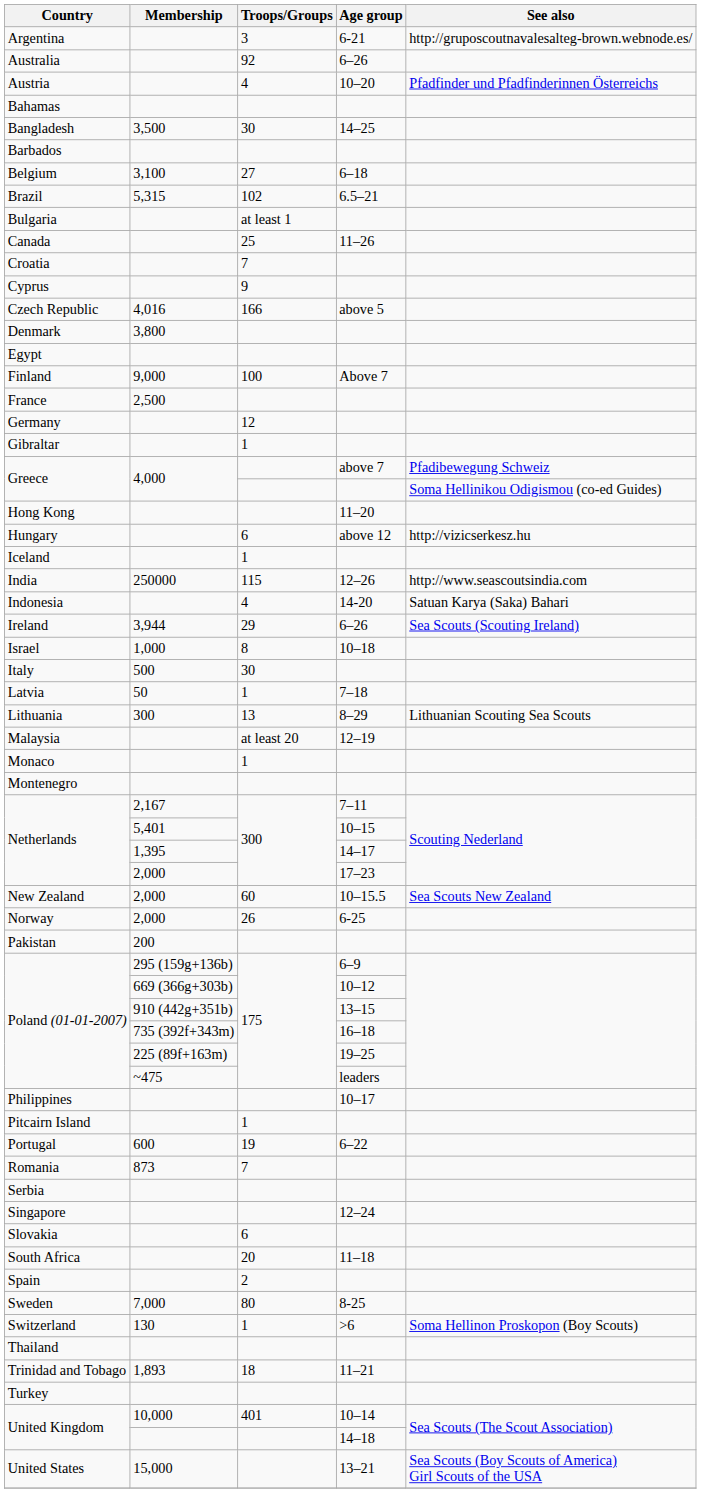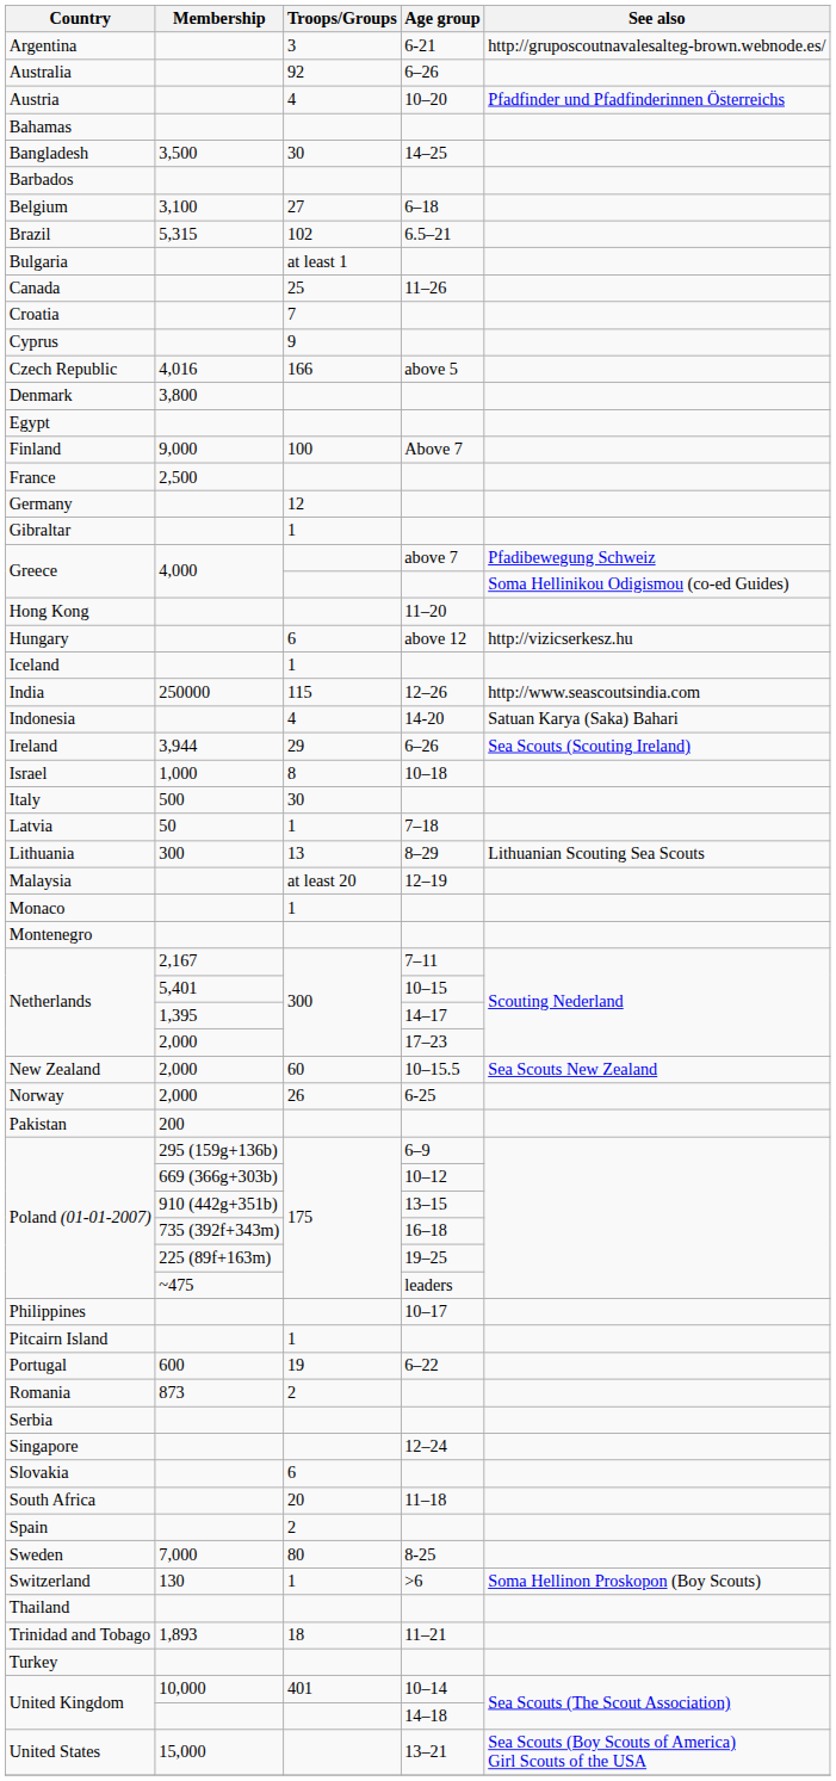 <table class = "wikitable">
 <tr>
 <th>Country</th>
 <th>Membership</th>
 <th>Troops/Groups</th>
 <th>Age group</th>
 <th>See also</th>
 </tr>
 <tr>
 <td>Argentina</td>
 <td></td>
 <td>3</td>
 <td>6-21</td>
 <td>http://gruposcoutnavalesalteg-brown.webnode.es/</td>
 </tr>
 <tr>
 <td>Australia</td>
 <td></td>
 <td>92</td>
 <td>6–26</td>
 <td></td>
 </tr>
 <tr>
 <td>Austria</td>
 <td></td>
 <td>4</td>
 <td>10–20</td>
 <td><a href='#'>Pfadfinder und Pfadfinderinnen Österreichs</a></td>
 </tr>
 <tr>
 <td>Bahamas</td>
 <td></td>
 <td></td>
 <td></td>
 <td></td>
 </tr>
 <tr>
 <td>Bangladesh</td>
 <td>3,500</td>
 <td>30</td>
 <td>14–25</td>
 <td></td>
 </tr>
 <tr>
 <td>Barbados</td>
 <td></td>
 <td></td>
 <td></td>
 <td></td>
 </tr>
 <tr>
 <td>Belgium</td>
 <td>3,100</td>
 <td>27</td>
 <td>6–18</td>
 <td></td>
 </tr>
 <tr>
 <td>Brazil</td>
 <td>5,315</td>
 <td>102</td>
 <td>6.5–21</td>
 <td></td>
 </tr>
 <tr>
 <td>Bulgaria</td>
 <td></td>
 <td>at least 1</td>
 <td></td>
 <td></td>
 </tr>
 <tr>
 <td>Canada</td>
 <td></td>
 <td>25</td>
 <td>11–26</td>
 <td></td>
 </tr>
 <tr>
 <td>Croatia</td>
 <td></td>
 <td>7</td>
 <td></td>
 <td></td>
 </tr>
 <tr>
 <td>Cyprus</td>
 <td></td>
 <td>9</td>
 <td></td>
 <td></td>
 </tr>
 <tr>
 <td>Czech Republic</td>
 <td>4,016</td>
 <td>166</td>
 <td>above 5</td>
 <td></td>
 </tr>
 <tr>
 <td>Denmark</td>
 <td>3,800</td>
 <td></td>
 <td></td>
 <td></td>
 </tr>
 <tr>
 <td>Egypt</td>
 <td></td>
 <td></td>
 <td></td>
 <td></td>
 </tr>
 <tr>
 <td>Finland</td>
 <td>9,000</td>
 <td>100</td>
 <td>Above 7</td>
 <td></td>
 </tr>
 <tr>
 <td>France</td>
 <td>2,500</td>
 <td></td>
 <td></td>
 <td></td>
 </tr>
 <tr>
 <td>Germany</td>
 <td></td>
 <td>12</td>
 <td></td>
 <td></td>
 </tr>
 <tr>
 <td>Gibraltar</td>
 <td></td>
 <td>1</td>
 <td></td>
 <td></td>
 </tr>
 <tr>
 <td rowspan=2>Greece</td>
 <td rowspan=2>4,000</td>
 <td></td>
 <td>above 7</td>
 <td><a href='#'>Pfadibewegung Schweiz</a></td>
 </tr>
 <tr>
 <td></td>
 <td></td>
 <td><a href='#'>Soma Hellinikou Odigismou</a> (co-ed Guides)</td>
 </tr>
 <tr>
 <td>Hong Kong</td>
 <td></td>
 <td></td>
 <td>11–20</td>
 <td></td>
 </tr>
 <tr>
 <td>Hungary</td>
 <td></td>
 <td>6</td>
 <td>above 12</td>
 <td>http://vizicserkesz.hu</td>
 </tr>
 <tr>
 <td>Iceland</td>
 <td></td>
 <td>1</td>
 <td></td>
 <td></td>
 </tr>
 <tr>
 <td>India</td>
 <td>250000</td>
 <td>115</td>
 <td>12–26</td>
 <td>http://www.seascoutsindia.com</td>
 </tr>
 <tr>
 <td>Indonesia</td>
 <td></td>
 <td>4</td>
 <td>14-20</td>
 <td>Satuan Karya (Saka) Bahari</td>
 </tr>
 <tr>
 <td>Ireland</td>
 <td>3,944</td>
 <td>29</td>
 <td>6–26</td>
 <td><a href='#'>Sea Scouts (Scouting Ireland)</a></td>
 </tr>
 <tr>
 <td>Israel</td>
 <td>1,000</td>
 <td>8</td>
 <td>10–18</td>
 <td></td>
 </tr>
 <tr>
 <td>Italy</td>
 <td>500</td>
 <td>30</td>
 <td></td>
 <td></td>
 </tr>
 <tr>
 <td>Latvia</td>
 <td>50</td>
 <td>1</td>
 <td>7–18</td>
 <td></td>
 </tr>
 <tr>
 <td>Lithuania</td>
 <td>300</td>
 <td>13</td>
 <td>8–29</td>
 <td>Lithuanian Scouting Sea Scouts </td>
 </tr>
 <tr>
 <td>Malaysia</td>
 <td></td>
 <td>at least 20</td>
 <td>12–19</td>
 <td></td>
 </tr>
 <tr>
 <td>Monaco</td>
 <td></td>
 <td>1</td>
 <td></td>
 <td></td>
 </tr>
 <tr>
 <td>Montenegro</td>
 <td></td>
 <td></td>
 <td></td>
 <td></td>
 </tr>
 <tr>
 <td rowspan=4>Netherlands</td>
 <td>2,167</td>
 <td rowspan=4>300</td>
 <td>7–11</td>
 <td rowspan=4><a href='#'>Scouting Nederland</a></td>
 </tr>
 <tr>
 <td>5,401</td>
 <td>10–15</td>
 </tr>
 <tr>
 <td>1,395</td>
 <td>14–17</td>
 </tr>
 <tr>
 <td>2,000</td>
 <td>17–23</td>
 </tr>
 <tr>
 <td>New Zealand</td>
 <td>2,000</td>
 <td>60</td>
 <td>10–15.5</td>
 <td><a href='#'>Sea Scouts New Zealand</a></td>
 </tr>
 <tr>
 <td>Norway</td>
 <td>2,000</td>
 <td>26</td>
 <td>6-25</td>
 <td></td>
 </tr>
 <tr>
 <td>Pakistan</td>
 <td>200</td>
 <td></td>
 <td></td>
 <td></td>
 </tr>
 <tr>
 <td rowspan=6>Poland <em>(01-01-2007)</em></td>
 <td>295 (159g+136b)</td>
 <td rowspan=6>175</td>
 <td>6–9</td>
 <td rowspan=6></td>
 </tr>
 <tr>
 <td>669 (366g+303b)</td>
 <td>10–12</td>
 </tr>
 <tr>
 <td>910 (442g+351b)</td>
 <td>13–15</td>
 </tr>
 <tr>
 <td>735 (392f+343m)</td>
 <td>16–18</td>
 </tr>
 <tr>
 <td>225 (89f+163m)</td>
 <td>19–25</td>
 </tr>
 <tr>
 <td>~475</td>
 <td>leaders</td>
 </tr>
 <tr>
 <td>Philippines</td>
 <td></td>
 <td></td>
 <td>10–17</td>
 <td></td>
 </tr>
 <tr>
 <td>Pitcairn Island</td>
 <td></td>
 <td>1</td>
 <td></td>
 <td></td>
 </tr>
 <tr>
 <td>Portugal</td>
 <td>600</td>
 <td>19</td>
 <td>6–22</td>
 <td></td>
 </tr>
 <tr>
 <td>Romania</td>
 <td>873</td>
-<td>7</td>
+<td>2</td>
 <td></td>
 <td></td>
 </tr>
 <tr>
 <td>Serbia</td>
 <td></td>
 <td></td>
 <td></td>
 <td></td>
 </tr>
 <tr>
 <td>Singapore</td>
 <td></td>
 <td></td>
 <td>12–24</td>
 <td></td>
 </tr>
 <tr>
 <td>Slovakia</td>
 <td></td>
 <td>6</td>
 <td></td>
 <td></td>
 </tr>
 <tr>
 <td>South Africa</td>
 <td></td>
 <td>20</td>
 <td>11–18</td>
 <td></td>
 </tr>
 <tr>
 <td>Spain</td>
 <td></td>
 <td>2</td>
 <td></td>
 <td></td>
 </tr>
 <tr>
 <td>Sweden</td>
 <td>7,000</td>
 <td>80</td>
 <td>8-25</td>
 <td></td>
 </tr>
 <tr>
 <td>Switzerland</td>
 <td>130</td>
 <td>1</td>
 <td>>6</td>
 <td><a href='#'>Soma Hellinon Proskopon</a> (Boy Scouts)</td>
 </tr>
 <tr>
 <td>Thailand</td>
 <td></td>
 <td></td>
 <td></td>
 <td></td>
 </tr>
 <tr>
 <td>Trinidad and Tobago</td>
 <td>1,893</td>
 <td>18</td>
 <td>11–21</td>
 <td></td>
 </tr>
 <tr>
 <td>Turkey</td>
 <td></td>
 <td></td>
 <td></td>
 <td></td>
 </tr>
 <tr>
 <td rowspan=2>United Kingdom</td>
 <td>10,000</td>
 <td>401</td>
 <td>10–14</td>
 <td rowspan=2><a href='#'>Sea Scouts (The Scout Association)</a></td>
 </tr>
 <tr>
 <td></td>
 <td></td>
 <td>14–18</td>
 </tr>
 <tr>
 <td>United States</td>
 <td>15,000</td>
 <td></td>
 <td>13–21</td>
 <td><a href='#'>Sea Scouts (Boy Scouts of America)</a><br><a href='#'>Girl Scouts of the USA</a></td>
 </tr>
 <tr>
 </tr>
 </table>
